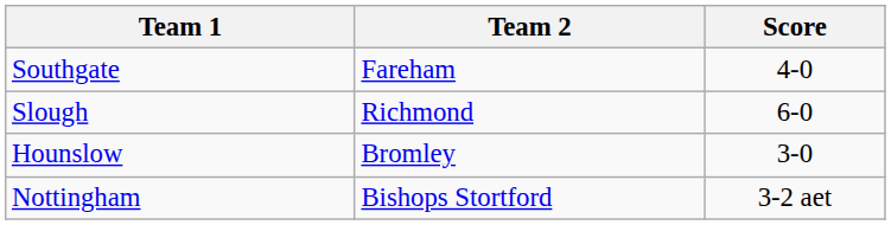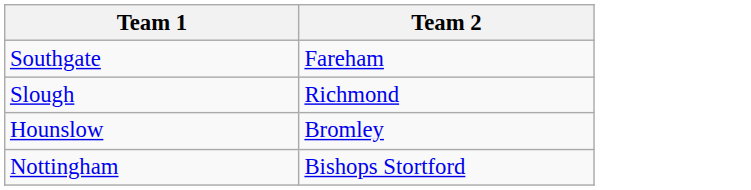 <table class="wikitable" style="font-size: 100%">
 <tr>
 <th width=200>Team 1</th>
 <th width=200>Team 2</th>
-<th width=100>Score</th>
 </tr>
 <tr>
 <td><a href='#'>Southgate</a></td>
 <td><a href='#'>Fareham</a></td>
-<td align=center>4-0</td>
 </tr>
 <tr>
 <td><a href='#'>Slough</a></td>
 <td><a href='#'>Richmond</a></td>
-<td align=center>6-0</td>
 </tr>
 <tr>
 <td><a href='#'>Hounslow</a></td>
 <td><a href='#'>Bromley</a></td>
-<td align=center>3-0</td>
 </tr>
 <tr>
 <td><a href='#'>Nottingham</a></td>
 <td><a href='#'>Bishops Stortford</a></td>
-<td align=center>3-2 aet</td>
 </tr>
 </table>
